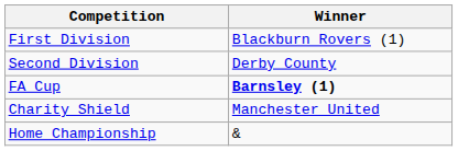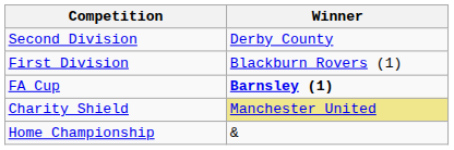 <table class="wikitable">
 <tr>
 <th style="width:15em">Competition</th>
 <th style="width:15em">Winner</th>
 </tr>
 <tr>
+<td><a href='#'>Second Division</a></td>
+<td><a href='#'>Derby County</a></td>
+</tr>
+<tr>
 <td><a href='#'>First Division</a></td>
 <td><a href='#'>Blackburn Rovers</a> (1)</td>
-</tr>
-<tr>
-<td><a href='#'>Second Division</a></td>
-<td><a href='#'>Derby County</a></td>
 </tr>
 <tr>
 <td><a href='#'>FA Cup</a></td>
 <td><strong><a href='#'>Barnsley</a> (1)</strong></td>
 </tr>
 <tr>
 <td><a href='#'>Charity Shield</a></td>
-<td><a href='#'>Manchester United</a></td>
+<td style="background: khaki;"><a href='#'>Manchester United</a></td>
 </tr>
 <tr>
 <td><a href='#'>Home Championship</a></td>
 <td> & </td>
 </tr>
 </table>
